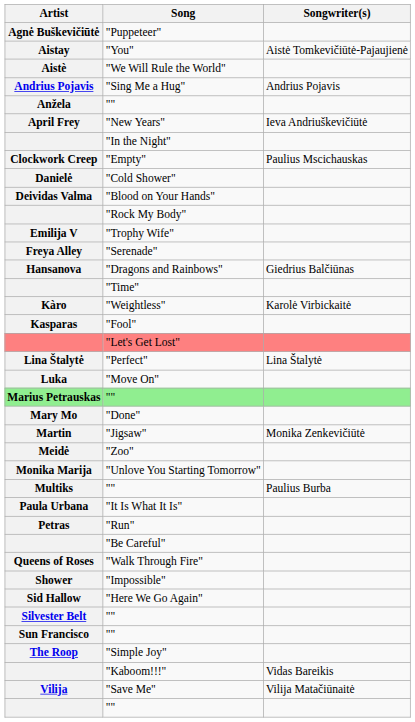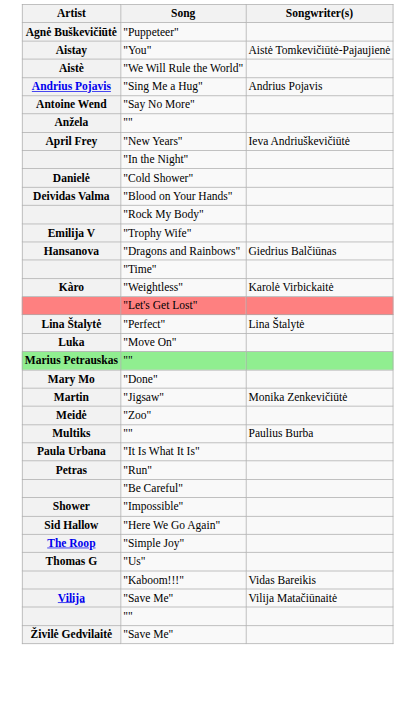 <table class="sortable wikitable plainrowheaders" style="margin: 1em auto 1em auto;">
 <tr>
 <th>Artist</th>
 <th>Song</th>
 <th class="unsortable">Songwriter(s)</th>
 </tr>
 <tr>
 <th scope="row">Agnė Buškevičiūtė</th>
 <td>"Puppeteer"</td>
 <td></td>
 </tr>
 <tr>
 <th scope="row">Aistay</th>
 <td>"You"</td>
 <td>Aistė Tomkevičiūtė-Pajaujienė</td>
 </tr>
 <tr>
 <th scope="row">Aistè</th>
 <td>"We Will Rule the World"</td>
 <td></td>
 </tr>
 <tr>
 <th scope="row"><a href='#'>Andrius Pojavis</a></th>
 <td>"Sing Me a Hug"</td>
 <td>Andrius Pojavis</td>
 </tr>
 <tr>
+<th scope="row">Antoine Wend</th>
+<td>"Say No More"</td>
+<td></td>
+</tr>
+<tr>
 <th scope="row">Anžela</th>
 <td>""</td>
 <td></td>
 </tr>
 <tr>
 <th scope="row">April Frey</th>
 <td>"New Years"</td>
 <td>Ieva Andriuškevičiūtė</td>
 </tr>
 <tr>
 <th scope="row"></th>
 <td>"In the Night"</td>
 <td></td>
-</tr>
-<tr>
-<th scope="row">Clockwork Creep</th>
-<td>"Empty"</td>
-<td>Paulius Mscichauskas</td>
 </tr>
 <tr>
 <th scope="row">Danielė</th>
 <td>"Cold Shower"</td>
 <td></td>
 </tr>
 <tr>
 <th scope="row">Deividas Valma</th>
 <td>"Blood on Your Hands"</td>
 <td></td>
 </tr>
 <tr>
 <th scope="row"></th>
 <td>"Rock My Body"</td>
 <td></td>
 </tr>
 <tr>
 <th scope="row">Emilija V</th>
 <td>"Trophy Wife"</td>
 <td></td>
 </tr>
 <tr>
-<th scope="row">Freya Alley</th>
-<td>"Serenade"</td>
-<td></td>
-</tr>
-<tr>
 <th scope="row">Hansanova</th>
 <td>"Dragons and Rainbows"</td>
 <td>Giedrius Balčiūnas</td>
 </tr>
 <tr>
 <th scope="row"></th>
 <td>"Time"</td>
 <td></td>
 </tr>
 <tr>
 <th scope="row">Kàro</th>
 <td>"Weightless"</td>
 <td>Karolė Virbickaitė</td>
-</tr>
-<tr>
-<th scope="row">Kasparas</th>
-<td>"Fool"</td>
-<td></td>
 </tr>
 <tr style="background:#FE8080;">
 <th scope="row" style="background:#FE8080;"></th>
 <td>"Let's Get Lost"</td>
 <td></td>
 </tr>
 <tr>
 <th scope="row">Lina Štalytė</th>
 <td>"Perfect"</td>
 <td>Lina Štalytė</td>
 </tr>
 <tr>
 <th scope="row">Luka</th>
 <td>"Move On"</td>
 <td></td>
 </tr>
 <tr style="background:#90EE90;">
 <th scope="row" style="background:#90EE90;">Marius Petrauskas</th>
 <td>""</td>
 <td></td>
 </tr>
 <tr>
 <th scope="row">Mary Mo</th>
 <td>"Done"</td>
 <td></td>
 </tr>
 <tr>
 <th scope="row">Martin</th>
 <td>"Jigsaw"</td>
 <td>Monika Zenkevičiūtė</td>
 </tr>
 <tr>
 <th scope="row">Meidė</th>
 <td>"Zoo"</td>
 <td></td>
 </tr>
 <tr>
-<th scope="row">Monika Marija</th>
-<td>"Unlove You Starting Tomorrow"</td>
-<td></td>
-</tr>
-<tr>
 <th scope="row">Multiks</th>
 <td>""</td>
 <td>Paulius Burba</td>
 </tr>
 <tr>
 <th scope="row">Paula Urbana</th>
 <td>"It Is What It Is"</td>
 <td></td>
 </tr>
 <tr>
 <th scope="row">Petras</th>
 <td>"Run"</td>
 <td></td>
 </tr>
 <tr>
 <th scope="row"></th>
 <td>"Be Careful"</td>
 <td></td>
 </tr>
 <tr>
-<th scope="row">Queens of Roses</th>
-<td>"Walk Through Fire"</td>
-<td></td>
-</tr>
-<tr>
 <th scope="row">Shower</th>
 <td>"Impossible"</td>
 <td></td>
 </tr>
 <tr>
 <th scope="row">Sid Hallow</th>
 <td>"Here We Go Again"</td>
 <td></td>
 </tr>
 <tr>
-<th scope="row"><a href='#'>Silvester Belt</a></th>
-<td>""</td>
+<th scope="row"><a href='#'>The Roop</a></th>
+<td>"Simple Joy"</td>
 <td></td>
 </tr>
 <tr>
-<th scope="row">Sun Francisco</th>
-<td>""</td>
-<td></td>
-</tr>
-<tr>
-<th scope="row"><a href='#'>The Roop</a></th>
-<td>"Simple Joy"</td>
+<th scope="row">Thomas G</th>
+<td>"Us"</td>
 <td></td>
 </tr>
 <tr>
 <th scope="row"></th>
 <td>"Kaboom!!!"</td>
 <td>Vidas Bareikis</td>
 </tr>
 <tr>
 <th scope="row"><a href='#'>Vilija</a></th>
 <td>"Save Me"</td>
 <td>Vilija Matačiūnaitė</td>
 </tr>
 <tr>
 <th scope="row"></th>
 <td>""</td>
 <td></td>
 </tr>
+<tr>
+<th scope="row">Živilė Gedvilaitė</th>
+<td>"Save Me"</td>
+<td></td>
+</tr>
 </table>
